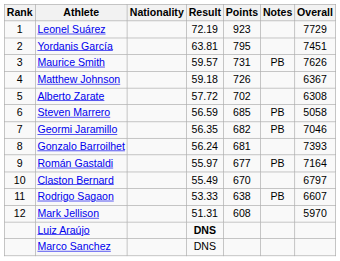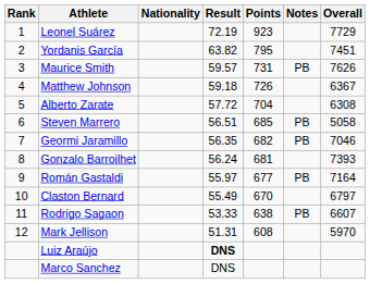 <table class="wikitable sortable" style="text-align:center">
 <tr>
 <th>Rank</th>
 <th>Athlete</th>
 <th>Nationality</th>
 <th>Result</th>
 <th>Points</th>
 <th>Notes</th>
 <th>Overall</th>
 </tr>
 <tr>
 <td>1</td>
 <td align=left><a href='#'>Leonel Suárez</a></td>
 <td align=left></td>
 <td>72.19</td>
 <td>923</td>
 <td></td>
 <td>7729</td>
 </tr>
 <tr>
 <td>2</td>
 <td align=left><a href='#'>Yordanis García</a></td>
 <td align=left></td>
-<td>63.81</td>
+<td>63.82</td>
 <td>795</td>
 <td></td>
 <td>7451</td>
 </tr>
 <tr>
 <td>3</td>
 <td align=left><a href='#'>Maurice Smith</a></td>
 <td align=left></td>
 <td>59.57</td>
 <td>731</td>
 <td>PB</td>
 <td>7626</td>
 </tr>
 <tr>
 <td>4</td>
 <td align=left><a href='#'>Matthew Johnson</a></td>
 <td align=left></td>
 <td>59.18</td>
 <td>726</td>
 <td></td>
 <td>6367</td>
 </tr>
 <tr>
 <td>5</td>
 <td align=left><a href='#'>Alberto Zarate</a></td>
 <td align=left></td>
 <td>57.72</td>
-<td>702</td>
+<td>704</td>
 <td></td>
 <td>6308</td>
 </tr>
 <tr>
 <td>6</td>
 <td align=left><a href='#'>Steven Marrero</a></td>
 <td align=left></td>
-<td>56.59</td>
+<td>56.51</td>
 <td>685</td>
 <td>PB</td>
 <td>5058</td>
 </tr>
 <tr>
 <td>7</td>
 <td align=left><a href='#'>Geormi Jaramillo</a></td>
 <td align=left></td>
 <td>56.35</td>
 <td>682</td>
 <td>PB</td>
 <td>7046</td>
 </tr>
 <tr>
 <td>8</td>
 <td align=left><a href='#'>Gonzalo Barroilhet</a></td>
 <td align=left></td>
 <td>56.24</td>
 <td>681</td>
 <td></td>
 <td>7393</td>
 </tr>
 <tr>
 <td>9</td>
 <td align=left><a href='#'>Román Gastaldi</a></td>
 <td align=left></td>
 <td>55.97</td>
 <td>677</td>
 <td>PB</td>
 <td>7164</td>
 </tr>
 <tr>
 <td>10</td>
 <td align=left><a href='#'>Claston Bernard</a></td>
 <td align=left></td>
 <td>55.49</td>
 <td>670</td>
 <td></td>
 <td>6797</td>
 </tr>
 <tr>
 <td>11</td>
 <td align=left><a href='#'>Rodrigo Sagaon</a></td>
 <td align=left></td>
 <td>53.33</td>
 <td>638</td>
 <td>PB</td>
 <td>6607</td>
 </tr>
 <tr>
 <td>12</td>
 <td align=left><a href='#'>Mark Jellison</a></td>
 <td align=left></td>
 <td>51.31</td>
 <td>608</td>
 <td></td>
 <td>5970</td>
 </tr>
 <tr>
 <td></td>
 <td align=left><a href='#'>Luiz Araújo</a></td>
 <td align=left></td>
 <td><strong>DNS</strong></td>
 <td></td>
 <td></td>
 <td></td>
 </tr>
 <tr>
 <td></td>
 <td align=left><a href='#'>Marco Sanchez</a></td>
 <td align=left></td>
 <td>DNS</td>
 <td></td>
 <td></td>
 <td></td>
 </tr>
 </table>
